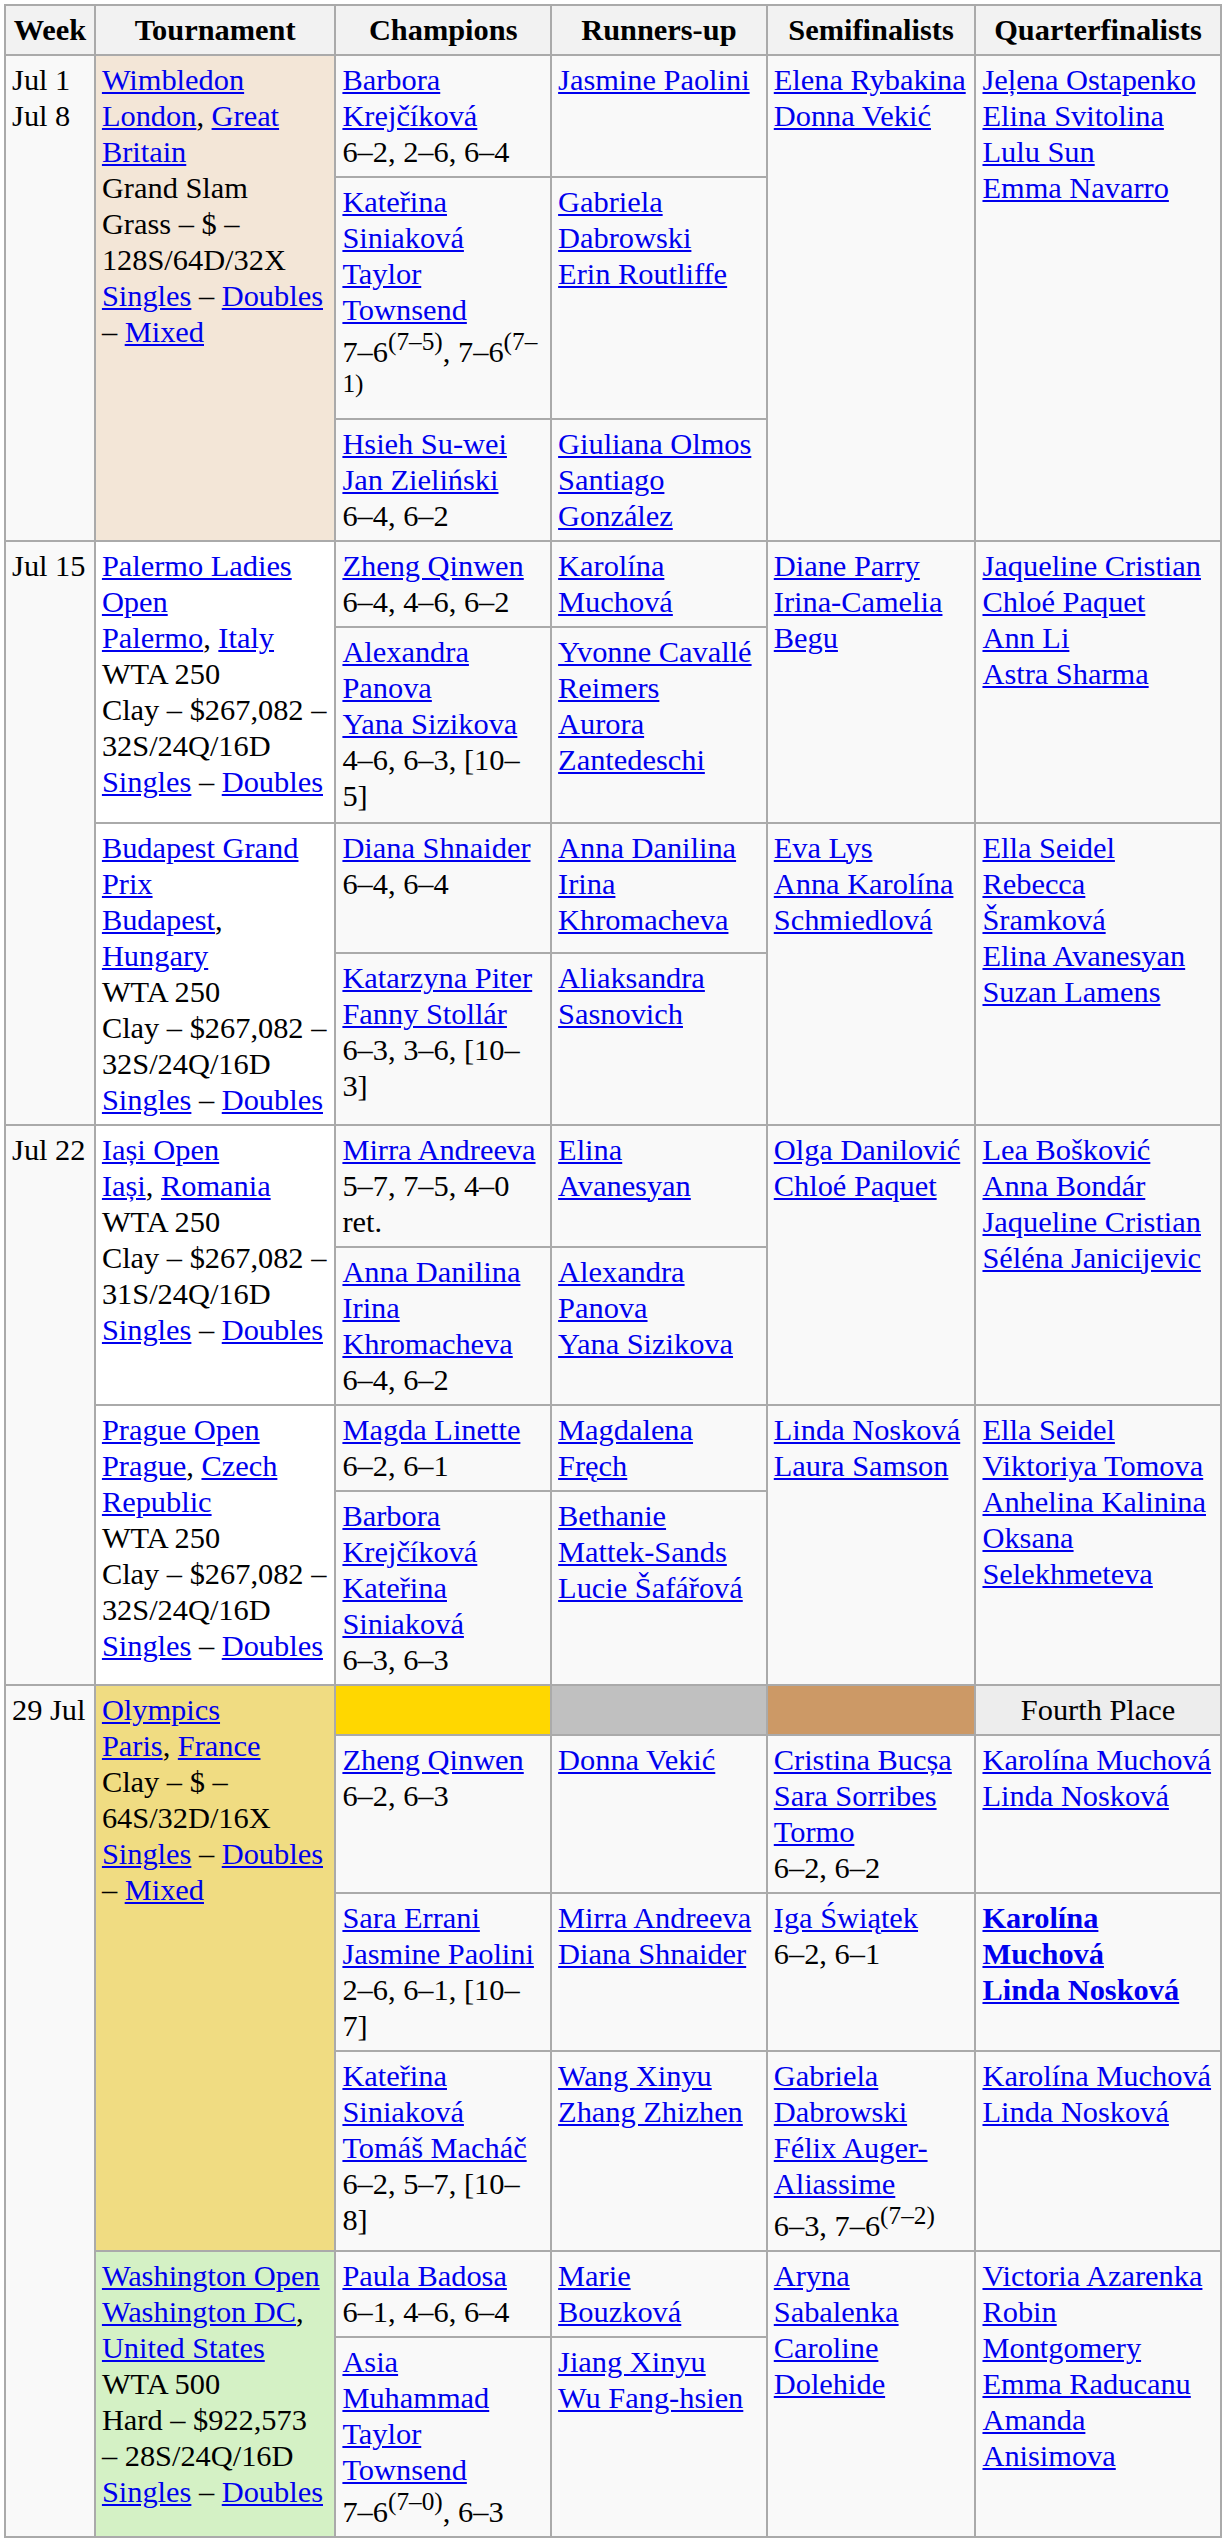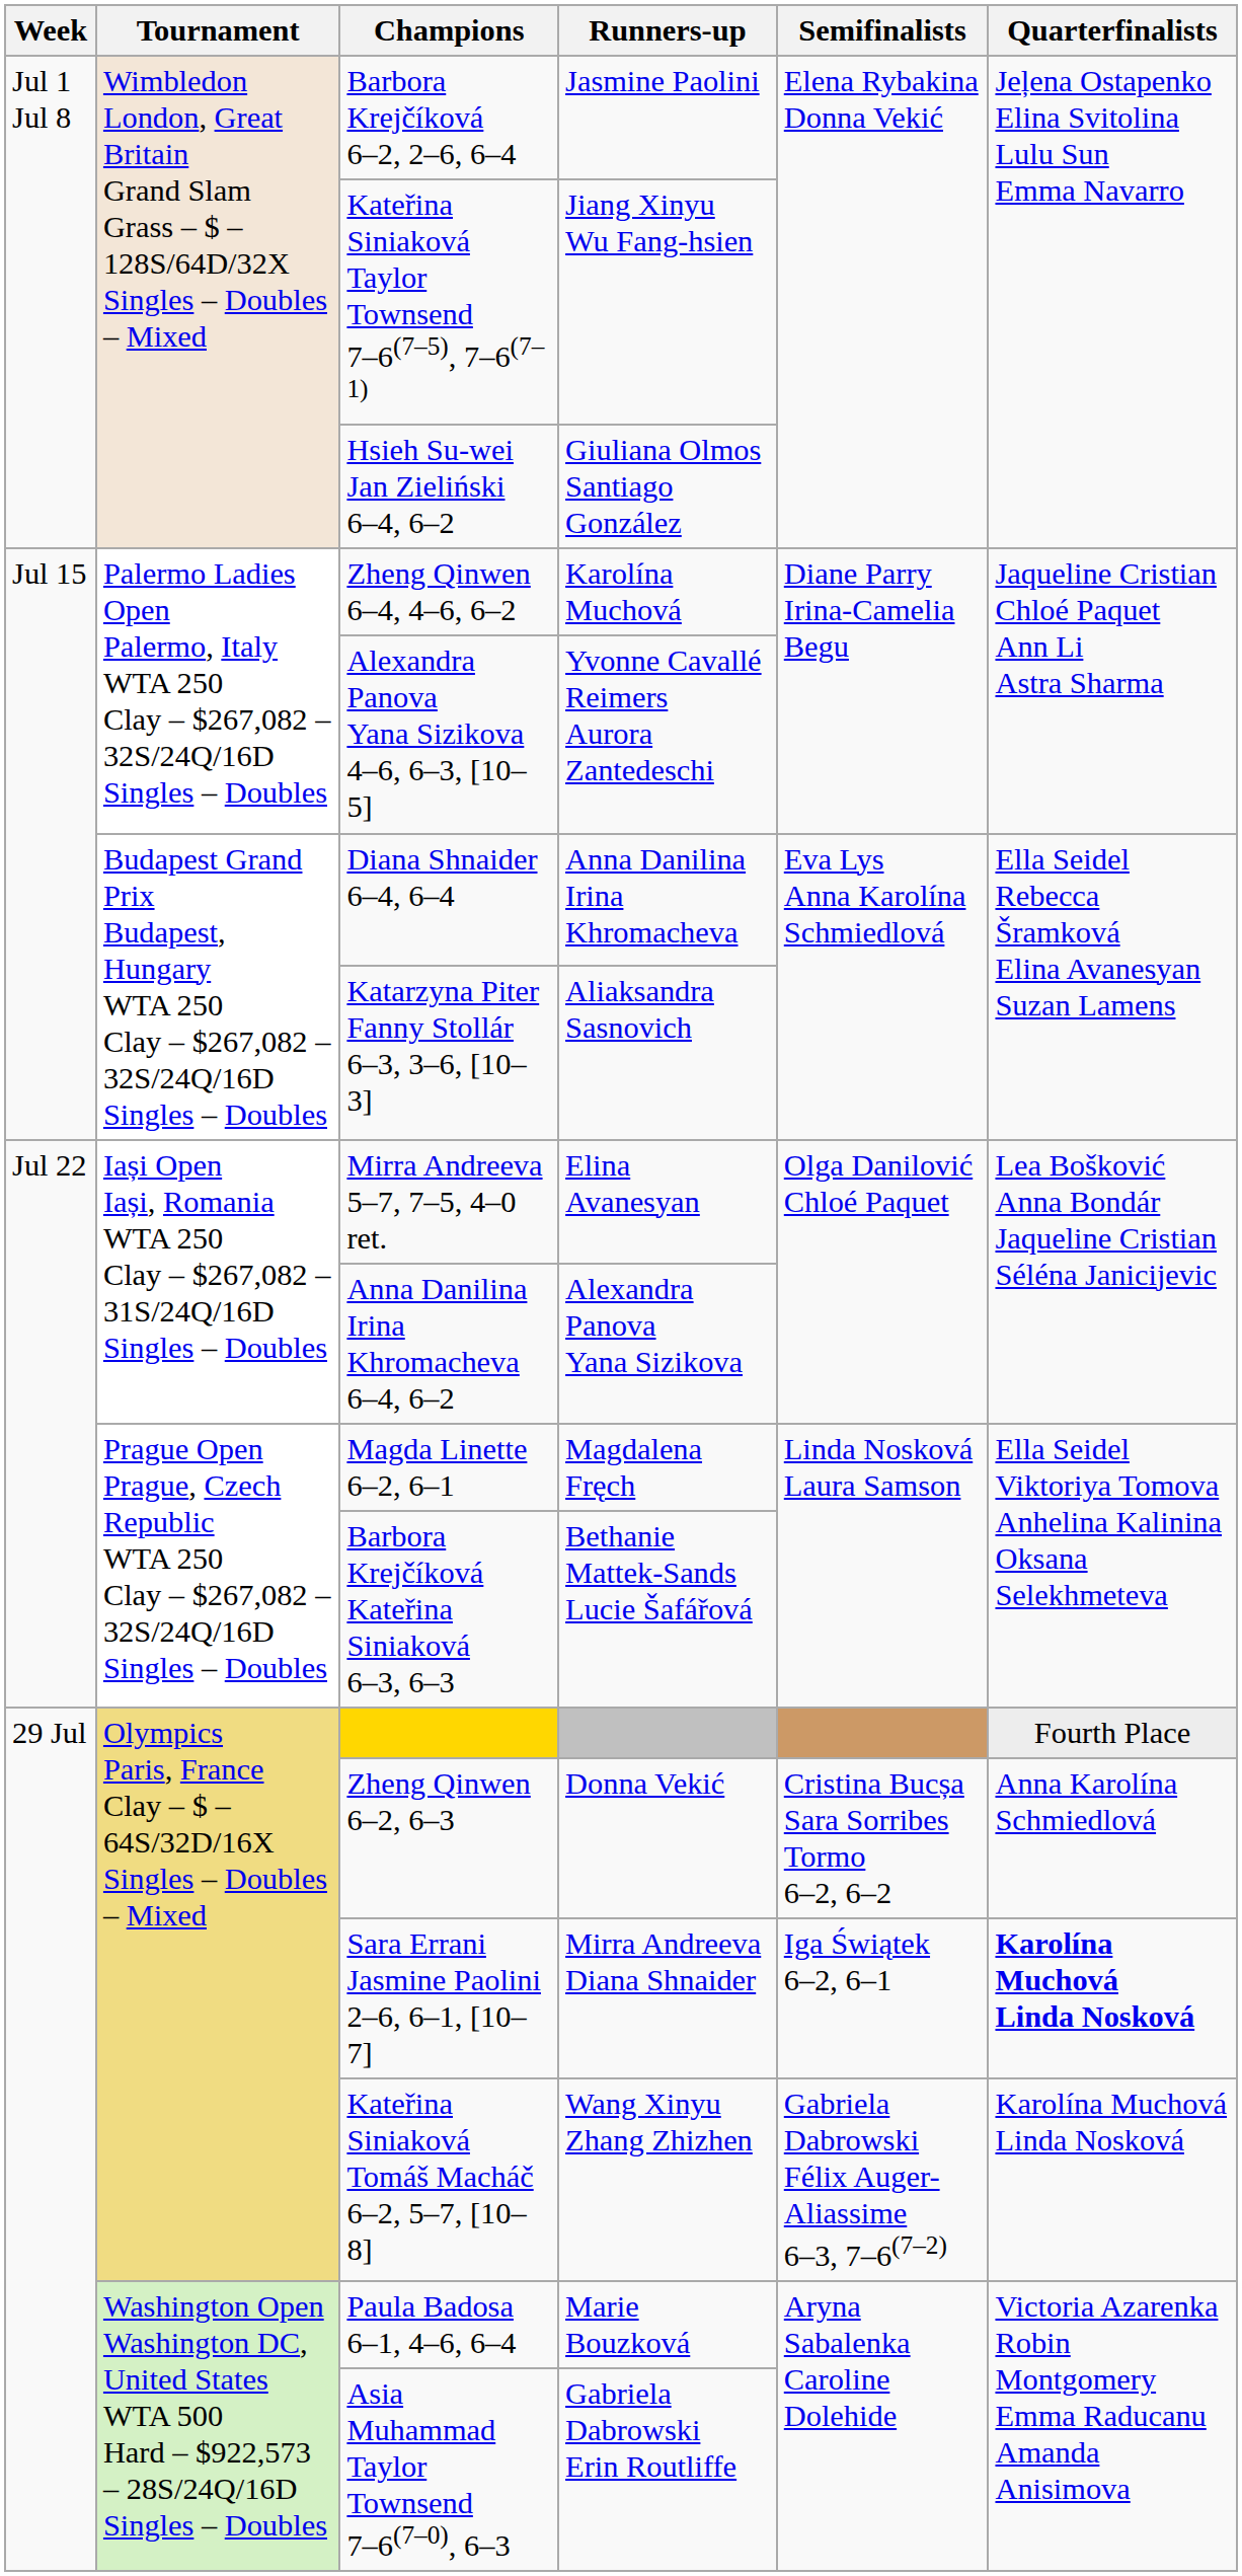 <table class="wikitable" style=font-size:95%>
 <tr>
 <th style="width:48px;">Week</th>
 <th style="width:248px;">Tournament</th>
 <th style="width:200px;">Champions</th>
 <th style="width:200px;">Runners-up</th>
 <th style="width:190px;">Semifinalists</th>
 <th style="width:190px;">Quarterfinalists</th>
 </tr>
 <tr style="vertical-align:top">
 <td rowspan="3">Jul 1 <br> Jul 8</td>
 <td style="background:#F3E6D7;" rowspan="3"><a href='#'>Wimbledon</a> <br> <a href='#'>London</a>, <a href='#'>Great Britain</a> <br> Grand Slam <br> Grass – $ – 128S/64D/32X <br> <a href='#'>Singles</a> – <a href='#'>Doubles</a> – <a href='#'>Mixed</a></td>
 <td> <a href='#'>Barbora Krejčíková</a> <br> 6–2, 2–6, 6–4</td>
 <td> <a href='#'>Jasmine Paolini</a></td>
 <td rowspan="3"> <a href='#'>Elena Rybakina</a> <br>  <a href='#'>Donna Vekić</a></td>
 <td rowspan="3"> <a href='#'>Jeļena Ostapenko</a> <br>  <a href='#'>Elina Svitolina</a><br>  <a href='#'>Lulu Sun</a> <br> <a href='#'>Emma Navarro</a></td>
 </tr>
 <tr style="vertical-align:top">
 <td> <a href='#'>Kateřina Siniaková</a> <br>  <a href='#'>Taylor Townsend</a> <br> 7–6<sup>(7–5)</sup>, 7–6<sup>(7–1)</sup></td>
-<td> <a href='#'>Gabriela Dabrowski</a> <br>  <a href='#'>Erin Routliffe</a></td>
+<td> <a href='#'>Jiang Xinyu</a> <br>  <a href='#'>Wu Fang-hsien</a></td>
 </tr>
 <tr style="vertical-align:top">
 <td> <a href='#'>Hsieh Su-wei</a> <br>  <a href='#'>Jan Zieliński</a> <br> 6–4, 6–2</td>
 <td> <a href='#'>Giuliana Olmos</a> <br>  <a href='#'>Santiago González</a></td>
 </tr>
 <tr style="vertical-align:top">
 <td rowspan="4">Jul 15</td>
 <td style="background:#fff;" rowspan="2"><a href='#'>Palermo Ladies Open</a> <br> <a href='#'>Palermo</a>, <a href='#'>Italy</a> <br> WTA 250 <br> Clay – $267,082 – 32S/24Q/16D <br> <a href='#'>Singles</a> – <a href='#'>Doubles</a></td>
 <td> <a href='#'>Zheng Qinwen</a> <br> 6–4, 4–6, 6–2</td>
 <td> <a href='#'>Karolína Muchová</a></td>
 <td rowspan="2"> <a href='#'>Diane Parry</a> <br>  <a href='#'>Irina-Camelia Begu</a></td>
 <td rowspan="2"> <a href='#'>Jaqueline Cristian</a> <br>  <a href='#'>Chloé Paquet</a> <br>   <a href='#'>Ann Li</a> <br>  <a href='#'>Astra Sharma</a></td>
 </tr>
 <tr style="vertical-align:top">
 <td> <a href='#'>Alexandra Panova</a> <br>  <a href='#'>Yana Sizikova</a> <br> 4–6, 6–3, [10–5]</td>
 <td> <a href='#'>Yvonne Cavallé Reimers</a> <br>  <a href='#'>Aurora Zantedeschi</a></td>
 </tr>
 <tr style="vertical-align:top">
 <td style="background:#fff;" rowspan="2"><a href='#'>Budapest Grand Prix</a> <br> <a href='#'>Budapest</a>, <a href='#'>Hungary</a> <br> WTA 250 <br> Clay – $267,082 – 32S/24Q/16D <br> <a href='#'>Singles</a> – <a href='#'>Doubles</a></td>
 <td> <a href='#'>Diana Shnaider</a> <br> 6–4, 6–4</td>
 <td> <a href='#'>Anna Danilina</a> <br>  <a href='#'>Irina Khromacheva</a></td>
 <td rowspan="2"> <a href='#'>Eva Lys</a> <br>  <a href='#'>Anna Karolína Schmiedlová</a></td>
 <td rowspan="2"> <a href='#'>Ella Seidel</a> <br>  <a href='#'>Rebecca Šramková</a> <br>  <a href='#'>Elina Avanesyan</a> <br>  <a href='#'>Suzan Lamens</a></td>
 </tr>
 <tr style="vertical-align:top">
 <td> <a href='#'>Katarzyna Piter</a> <br>  <a href='#'>Fanny Stollár</a> <br> 6–3, 3–6, [10–3]</td>
 <td> <a href='#'>Aliaksandra Sasnovich</a></td>
 </tr>
 <tr style="vertical-align:top">
 <td rowspan="4">Jul 22</td>
 <td style="background:#fff;" rowspan="2"><a href='#'>Iași Open</a> <br> <a href='#'>Iași</a>, <a href='#'>Romania</a> <br> WTA 250 <br> Clay – $267,082 – 31S/24Q/16D <br> <a href='#'>Singles</a> – <a href='#'>Doubles</a></td>
 <td> <a href='#'>Mirra Andreeva</a> <br> 5–7, 7–5, 4–0 ret.</td>
 <td> <a href='#'>Elina Avanesyan</a></td>
 <td rowspan="2"> <a href='#'>Olga Danilović</a> <br>  <a href='#'>Chloé Paquet</a></td>
 <td rowspan="2"> <a href='#'>Lea Bošković</a> <br>  <a href='#'>Anna Bondár</a> <br>  <a href='#'>Jaqueline Cristian</a> <br>  <a href='#'>Séléna Janicijevic</a></td>
 </tr>
 <tr style="vertical-align:top">
 <td> <a href='#'>Anna Danilina</a> <br>  <a href='#'>Irina Khromacheva</a> <br> 6–4, 6–2</td>
 <td> <a href='#'>Alexandra Panova</a> <br>  <a href='#'>Yana Sizikova</a></td>
 </tr>
 <tr style="vertical-align:top">
 <td style="background:#fff;" rowspan="2"><a href='#'>Prague Open</a> <br> <a href='#'>Prague</a>, <a href='#'>Czech Republic</a> <br> WTA 250 <br> Clay – $267,082 – 32S/24Q/16D <br> <a href='#'>Singles</a> – <a href='#'>Doubles</a></td>
 <td> <a href='#'>Magda Linette</a> <br> 6–2, 6–1</td>
 <td> <a href='#'>Magdalena Fręch</a></td>
 <td rowspan="2"> <a href='#'>Linda Nosková</a> <br>  <a href='#'>Laura Samson</a></td>
 <td rowspan="2"> <a href='#'>Ella Seidel</a> <br>  <a href='#'>Viktoriya Tomova</a> <br>  <a href='#'>Anhelina Kalinina</a> <br>  <a href='#'>Oksana Selekhmeteva</a></td>
 </tr>
 <tr style="vertical-align:top">
 <td> <a href='#'>Barbora Krejčíková</a> <br>  <a href='#'>Kateřina Siniaková</a> <br> 6–3, 6–3</td>
 <td> <a href='#'>Bethanie Mattek-Sands</a> <br>  <a href='#'>Lucie Šafářová</a></td>
 </tr>
 <tr style="vertical-align:top">
 <td rowspan="8">29 Jul</td>
 <td bgcolor="F0DC82" rowspan=4><a href='#'>Olympics</a> <br> <a href='#'>Paris</a>, <a href='#'>France</a> <br> Clay – $ – 64S/32D/16X <br> <a href='#'>Singles</a> – <a href='#'>Doubles</a> – <a href='#'>Mixed</a></td>
 <td style="background:gold; text-align:center;"></td>
 <td style="background:silver; text-align:center;"></td>
 <td style="background:#c96; text-align:center;"></td>
 <td style="background:#ededed ; text-align:center;">Fourth Place</td>
 </tr>
 <tr valign=top>
 <td> <a href='#'>Zheng Qinwen</a> <br> 6–2, 6–3</td>
 <td> <a href='#'>Donna Vekić</a></td>
 <td> <a href='#'>Cristina Bucșa</a> <br>  <a href='#'>Sara Sorribes Tormo</a> <br> 6–2, 6–2</td>
-<td> <a href='#'>Karolína Muchová</a> <br>  <a href='#'>Linda Nosková</a></td>
+<td> <a href='#'>Anna Karolína Schmiedlová</a></td>
 </tr>
 <tr valign=top>
 <td> <a href='#'>Sara Errani</a> <br>  <a href='#'>Jasmine Paolini</a> <br> 2–6, 6–1, [10–7]</td>
 <td> <a href='#'>Mirra Andreeva</a> <br>  <a href='#'>Diana Shnaider</a></td>
 <td> <a href='#'>Iga Świątek</a> <br> 6–2, 6–1</td>
 <td><strong> <a href='#'>Karolína Muchová</a> <br>  <a href='#'>Linda Nosková</a></strong></td>
 </tr>
 <tr valign=top>
 <td> <a href='#'>Kateřina Siniaková</a> <br>  <a href='#'>Tomáš Macháč</a> <br> 6–2, 5–7, [10–8]</td>
 <td> <a href='#'>Wang Xinyu</a> <br>  <a href='#'>Zhang Zhizhen</a></td>
 <td> <a href='#'>Gabriela Dabrowski</a> <br>  <a href='#'>Félix Auger-Aliassime</a> <br> 6–3, 7–6<sup>(7–2)</sup></td>
 <td> <a href='#'>Karolína Muchová</a> <br>  <a href='#'>Linda Nosková</a></td>
 </tr>
 <tr style="vertical-align:top">
 <td style="background:#D4F1C5;" rowspan="2"><a href='#'>Washington Open</a> <br> <a href='#'>Washington DC</a>, <a href='#'>United States</a> <br> WTA 500 <br> Hard – $922,573 – 28S/24Q/16D <br> <a href='#'>Singles</a> – <a href='#'>Doubles</a></td>
 <td> <a href='#'>Paula Badosa</a> <br> 6–1, 4–6, 6–4</td>
 <td> <a href='#'>Marie Bouzková</a></td>
 <td rowspan="2"> <a href='#'>Aryna Sabalenka</a> <br>  <a href='#'>Caroline Dolehide</a></td>
 <td rowspan="2"> <a href='#'>Victoria Azarenka</a> <br>  <a href='#'>Robin Montgomery</a> <br>  <a href='#'>Emma Raducanu</a> <br>  <a href='#'>Amanda Anisimova</a></td>
 </tr>
 <tr style="vertical-align:top">
 <td> <a href='#'>Asia Muhammad</a> <br>  <a href='#'>Taylor Townsend</a> <br> 7–6<sup>(7–0)</sup>, 6–3</td>
-<td> <a href='#'>Jiang Xinyu</a> <br>  <a href='#'>Wu Fang-hsien</a></td>
+<td> <a href='#'>Gabriela Dabrowski</a> <br>  <a href='#'>Erin Routliffe</a></td>
 </tr>
 </table>
